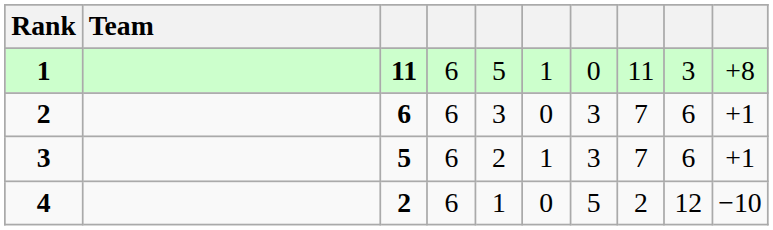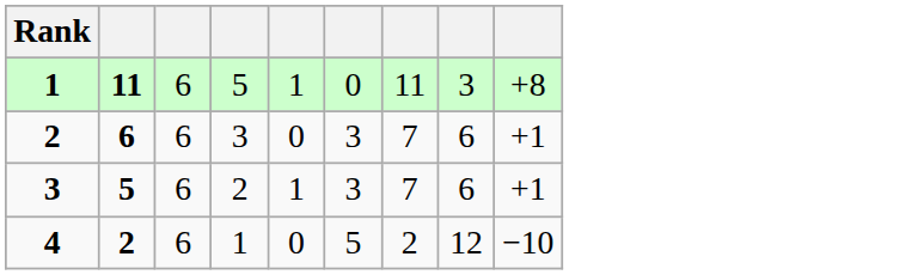 <table class="wikitable" style="text-align: center;">
 <tr>
 <th width="30">Rank</th>
-<th style="text-align:left;" width="165">Team</th>
 <th width="20"></th>
 <th width="20"></th>
 <th width="20"></th>
 <th width="20"></th>
 <th width="20"></th>
 <th width="20"></th>
 <th width="20"></th>
 <th width="20"></th>
 </tr>
 <tr style="background:#ccffcc;">
 <td><strong>1</strong></td>
-<td style="text-align:left;"></td>
 <td><strong>11</strong></td>
 <td>6</td>
 <td>5</td>
 <td>1</td>
 <td>0</td>
 <td>11</td>
 <td>3</td>
 <td>+8</td>
 </tr>
 <tr>
 <td><strong>2</strong></td>
-<td style="text-align:left;"></td>
 <td><strong>6</strong></td>
 <td>6</td>
 <td>3</td>
 <td>0</td>
 <td>3</td>
 <td>7</td>
 <td>6</td>
 <td>+1</td>
 </tr>
 <tr>
 <td><strong>3</strong></td>
-<td style="text-align:left;"></td>
 <td><strong>5</strong></td>
 <td>6</td>
 <td>2</td>
 <td>1</td>
 <td>3</td>
 <td>7</td>
 <td>6</td>
 <td>+1</td>
 </tr>
 <tr>
 <td><strong>4</strong></td>
-<td style="text-align:left;"></td>
 <td><strong>2</strong></td>
 <td>6</td>
 <td>1</td>
 <td>0</td>
 <td>5</td>
 <td>2</td>
 <td>12</td>
 <td>−10</td>
 </tr>
 </table>
